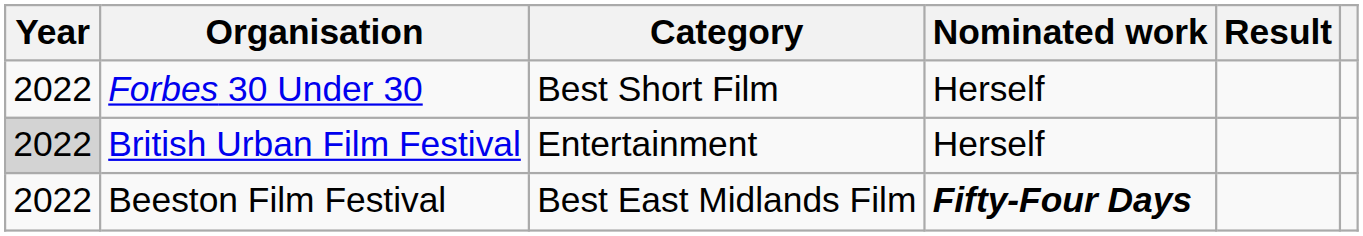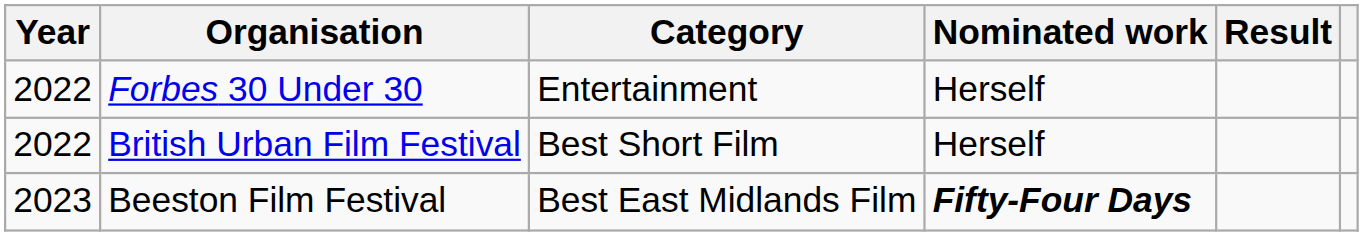 <table class="wikitable">
 <tr>
 <th>Year</th>
 <th>Organisation</th>
 <th>Category</th>
 <th>Nominated work</th>
 <th>Result</th>
 <th></th>
 </tr>
 <tr>
 <td>2022</td>
 <td><a href='#'><em>Forbes</em> 30 Under 30</a></td>
-<td>Best Short Film</td>
-<td>Herself</td>
-<td></td>
-<td align="center"></td>
-</tr>
-<tr>
-<td style="background: lightgrey;">2022</td>
-<td><a href='#'>British Urban Film Festival</a></td>
 <td>Entertainment</td>
 <td>Herself</td>
 <td></td>
 <td align="center"></td>
 </tr>
 <tr>
 <td>2022</td>
+<td><a href='#'>British Urban Film Festival</a></td>
+<td>Best Short Film</td>
+<td>Herself</td>
+<td></td>
+<td align="center"></td>
+</tr>
+<tr>
+<td>2023</td>
 <td>Beeston Film Festival</td>
 <td>Best East Midlands Film</td>
 <td><strong><em>Fifty-Four Days</em></strong></td>
 <td></td>
 <td align="center"></td>
 </tr>
 </table>
